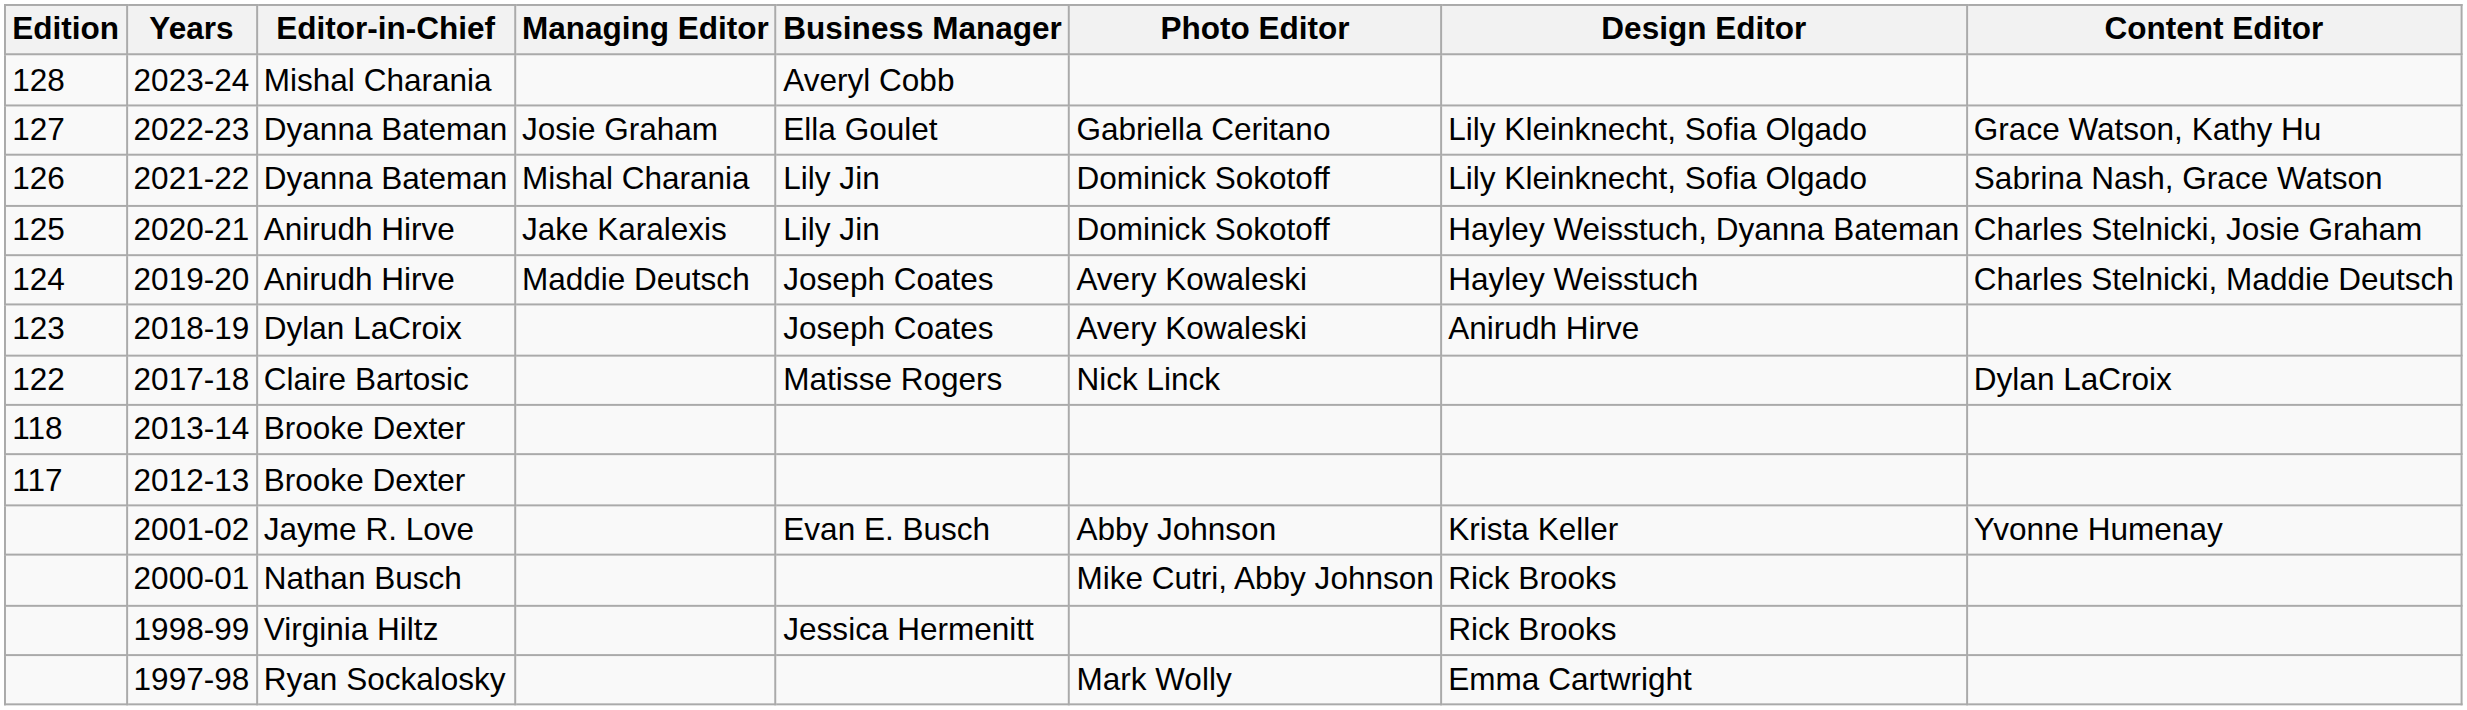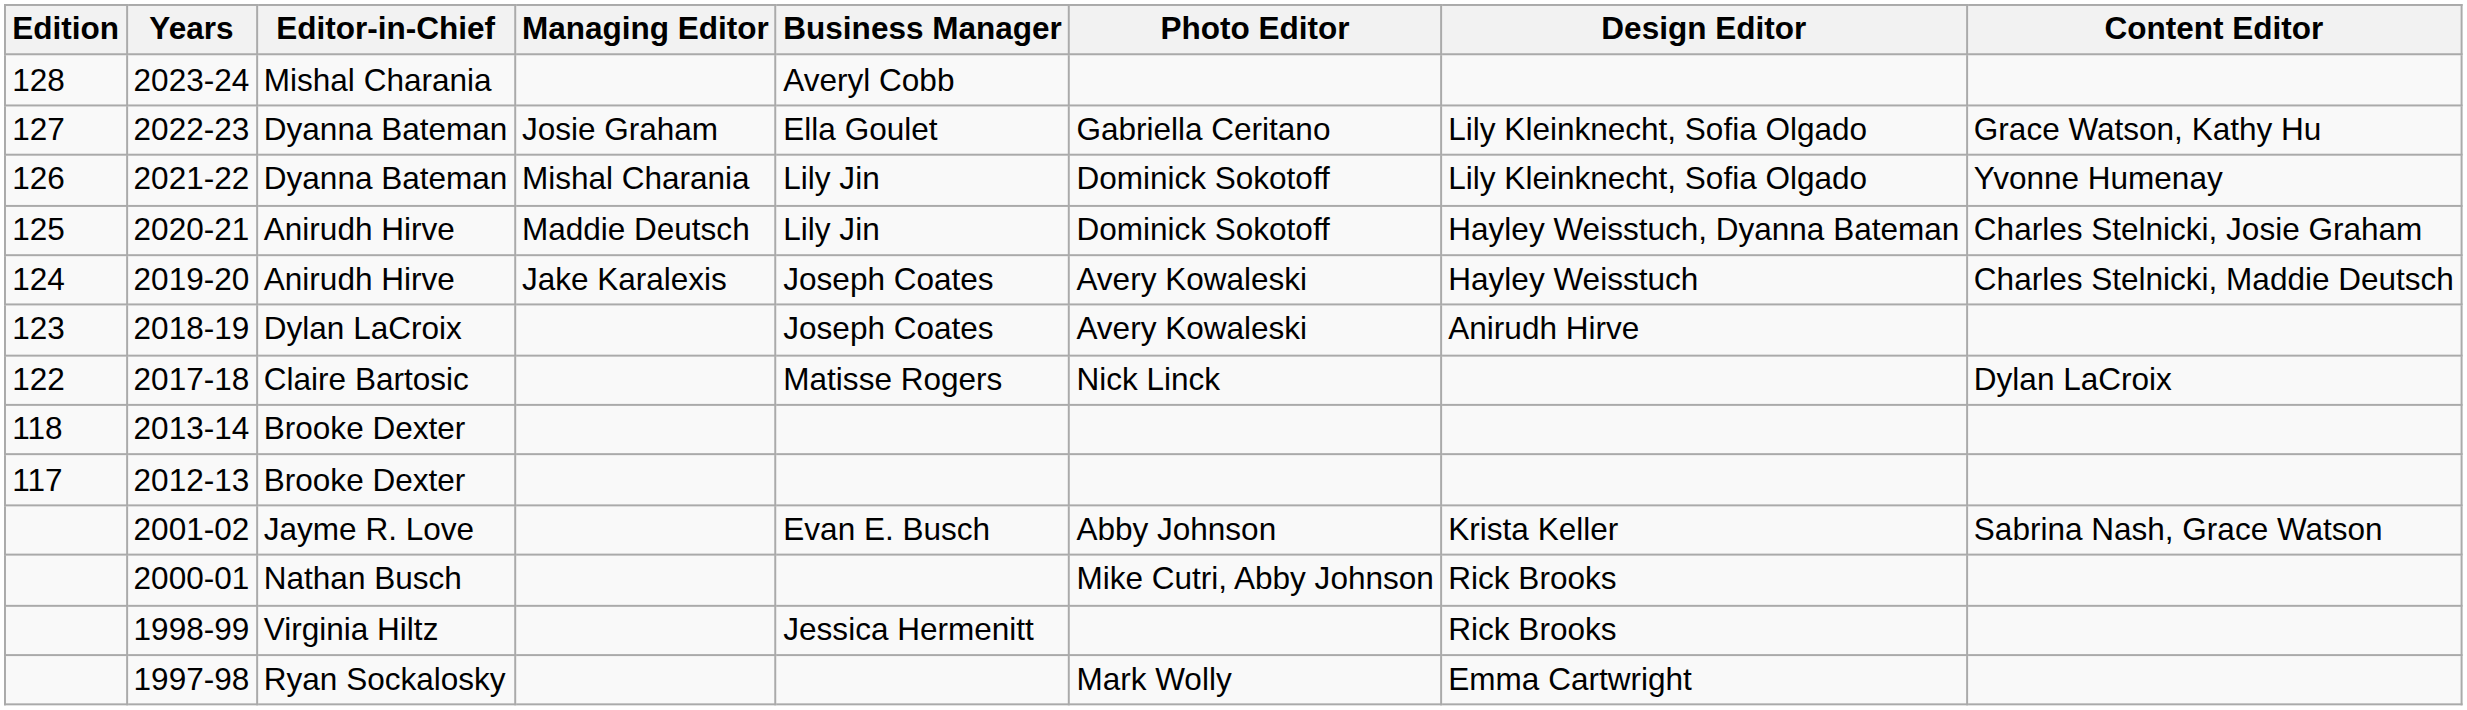 <table class="wikitable">
 <tr>
 <th>Edition</th>
 <th>Years</th>
 <th>Editor-in-Chief</th>
 <th>Managing Editor</th>
 <th>Business Manager</th>
 <th>Photo Editor</th>
 <th>Design Editor</th>
 <th>Content Editor</th>
 </tr>
 <tr>
 <td>128</td>
 <td>2023-24</td>
 <td>Mishal Charania</td>
 <td></td>
 <td>Averyl Cobb</td>
 <td></td>
 <td></td>
 <td></td>
 </tr>
 <tr>
 <td>127</td>
 <td>2022-23</td>
 <td>Dyanna Bateman</td>
 <td>Josie Graham</td>
 <td>Ella Goulet</td>
 <td>Gabriella Ceritano</td>
 <td>Lily Kleinknecht, Sofia Olgado</td>
 <td>Grace Watson, Kathy Hu</td>
 </tr>
 <tr>
 <td>126</td>
 <td>2021-22</td>
 <td>Dyanna Bateman</td>
 <td>Mishal Charania</td>
 <td>Lily Jin</td>
 <td>Dominick Sokotoff</td>
 <td>Lily Kleinknecht, Sofia Olgado</td>
-<td>Sabrina Nash, Grace Watson</td>
+<td>Yvonne Humenay</td>
 </tr>
 <tr>
 <td>125</td>
 <td>2020-21</td>
 <td>Anirudh Hirve</td>
-<td>Jake Karalexis</td>
+<td>Maddie Deutsch</td>
 <td>Lily Jin</td>
 <td>Dominick Sokotoff</td>
 <td>Hayley Weisstuch, Dyanna Bateman</td>
 <td>Charles Stelnicki, Josie Graham</td>
 </tr>
 <tr>
 <td>124</td>
 <td>2019-20</td>
 <td>Anirudh Hirve</td>
-<td>Maddie Deutsch</td>
+<td>Jake Karalexis</td>
 <td>Joseph Coates</td>
 <td>Avery Kowaleski</td>
 <td>Hayley Weisstuch</td>
 <td>Charles Stelnicki, Maddie Deutsch</td>
 </tr>
 <tr>
 <td>123</td>
 <td>2018-19</td>
 <td>Dylan LaCroix</td>
 <td></td>
 <td>Joseph Coates</td>
 <td>Avery Kowaleski</td>
 <td>Anirudh Hirve</td>
 <td></td>
 </tr>
 <tr>
 <td>122</td>
 <td>2017-18</td>
 <td>Claire Bartosic</td>
 <td></td>
 <td>Matisse Rogers</td>
 <td>Nick Linck</td>
 <td></td>
 <td>Dylan LaCroix</td>
 </tr>
 <tr>
 <td>118</td>
 <td>2013-14</td>
 <td>Brooke Dexter</td>
 <td></td>
 <td></td>
 <td></td>
 <td></td>
 <td></td>
 </tr>
 <tr>
 <td>117</td>
 <td>2012-13</td>
 <td>Brooke Dexter</td>
 <td></td>
 <td></td>
 <td></td>
 <td></td>
 <td></td>
 </tr>
 <tr>
 <td></td>
 <td>2001-02</td>
 <td>Jayme R. Love</td>
 <td></td>
 <td>Evan E. Busch</td>
 <td>Abby Johnson</td>
 <td>Krista Keller</td>
-<td>Yvonne Humenay</td>
+<td>Sabrina Nash, Grace Watson</td>
 </tr>
 <tr>
 <td></td>
 <td>2000-01</td>
 <td>Nathan Busch</td>
 <td></td>
 <td></td>
 <td>Mike Cutri, Abby Johnson</td>
 <td>Rick Brooks</td>
 <td></td>
 </tr>
 <tr>
 <td></td>
 <td>1998-99</td>
 <td>Virginia Hiltz</td>
 <td></td>
 <td>Jessica Hermenitt</td>
 <td></td>
 <td>Rick Brooks</td>
 <td></td>
 </tr>
 <tr>
 <td></td>
 <td>1997-98</td>
 <td>Ryan Sockalosky</td>
 <td></td>
 <td></td>
 <td>Mark Wolly</td>
 <td>Emma Cartwright</td>
 <td></td>
 </tr>
 </table>
